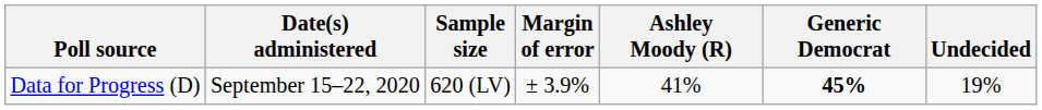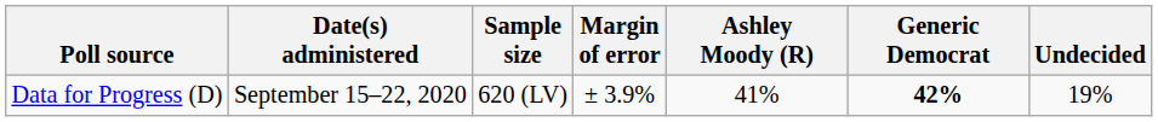 <table class="wikitable" style="font-size:90%;text-align:center;">
 <tr valign=bottom>
 <th>Poll source</th>
 <th>Date(s)<br>administered</th>
 <th>Sample<br>size</th>
 <th>Margin<br>of error</th>
 <th style="width:100px;">Ashley<br>Moody (R)</th>
 <th style="width:100px;">Generic<br>Democrat</th>
 <th>Undecided</th>
 </tr>
 <tr>
 <td style="text-align:left;"><a href='#'>Data for Progress</a> (D)</td>
 <td>September 15–22, 2020</td>
 <td>620 (LV)</td>
 <td>± 3.9%</td>
 <td>41%</td>
-<td><strong>45%</strong></td>
+<td><strong>42%</strong></td>
 <td>19%</td>
 </tr>
 </table>
